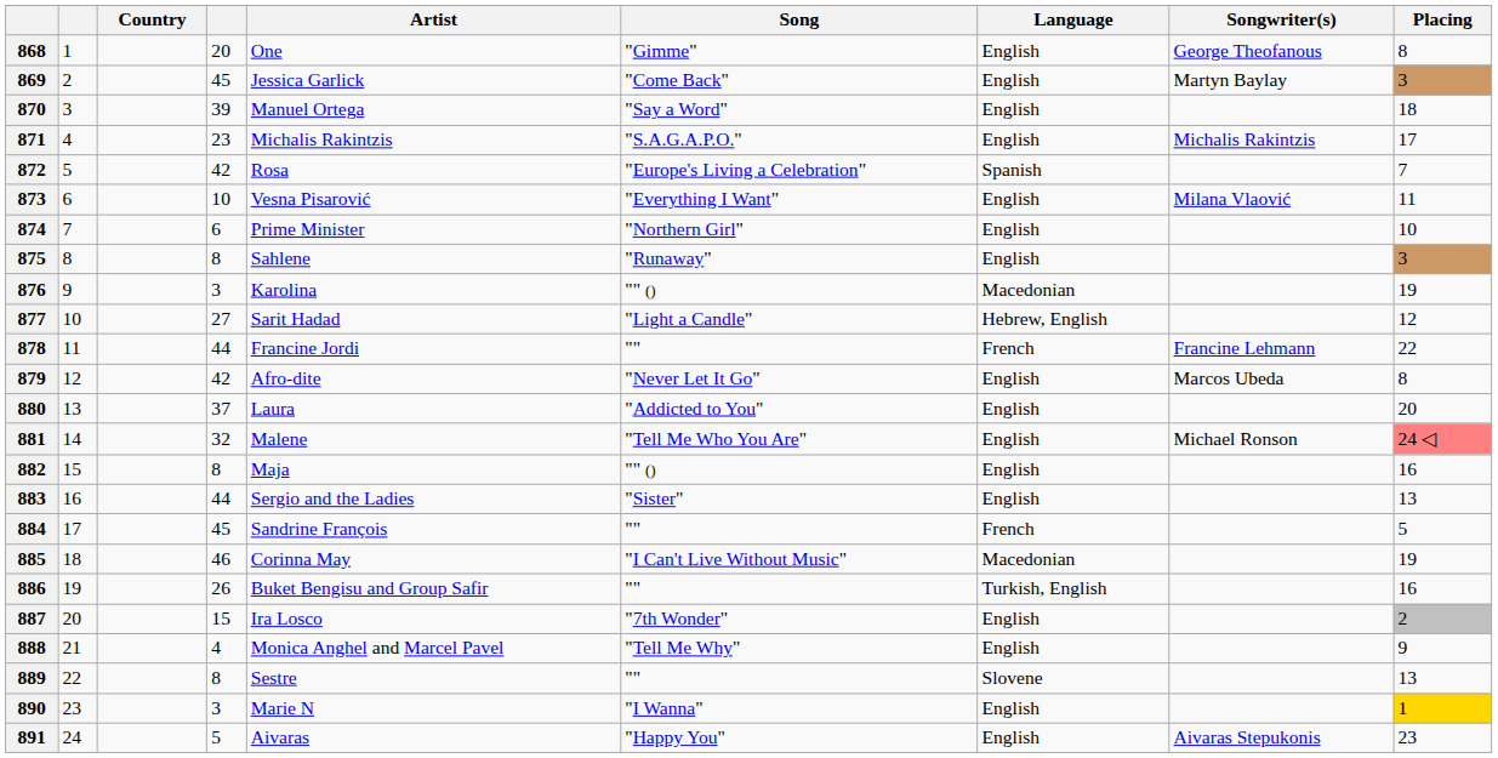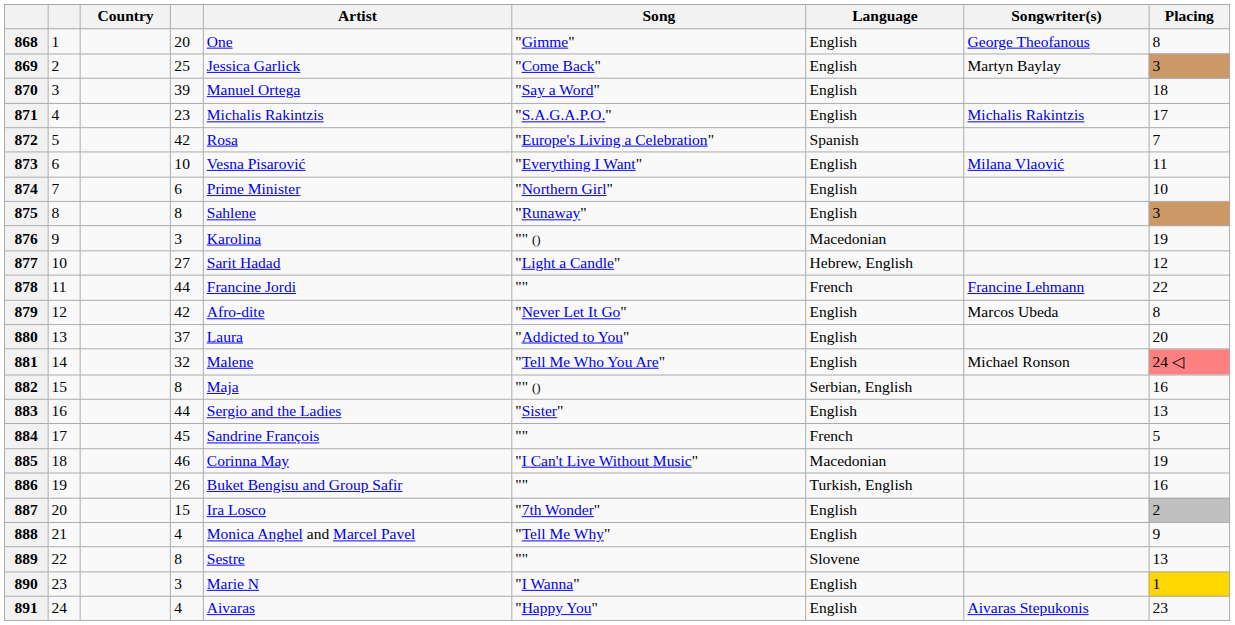 <table class="wikitable plainrowheaders" style="width:100%">
 <tr>
 </tr>
 <tr>
 <th scope="col"></th>
 <th scope="col"></th>
 <th scope="col">Country</th>
 <th scope="col"></th>
 <th scope="col">Artist</th>
 <th scope="col">Song</th>
 <th scope="col">Language</th>
 <th scope="col">Songwriter(s)</th>
 <th scope="col">Placing</th>
 </tr>
 <tr>
 <th scope="row">868</th>
 <td>1</td>
 <td></td>
 <td>20</td>
 <td><a href='#'>One</a></td>
 <td>"<a href='#'>Gimme</a>"</td>
 <td>English</td>
 <td><a href='#'>George Theofanous</a></td>
 <td>8</td>
 </tr>
 <tr>
 <th scope="row">869</th>
 <td>2</td>
 <td></td>
-<td>45</td>
+<td>25</td>
 <td><a href='#'>Jessica Garlick</a></td>
 <td>"<a href='#'>Come Back</a>"</td>
 <td>English</td>
 <td>Martyn Baylay</td>
 <td bgcolor="#C96">3</td>
 </tr>
 <tr>
 <th scope="row">870</th>
 <td>3</td>
 <td></td>
 <td>39</td>
 <td><a href='#'>Manuel Ortega</a></td>
 <td>"<a href='#'>Say a Word</a>"</td>
 <td>English</td>
 <td></td>
 <td>18</td>
 </tr>
 <tr>
 <th scope="row">871</th>
 <td>4</td>
 <td></td>
 <td>23</td>
 <td><a href='#'>Michalis Rakintzis</a></td>
 <td>"<a href='#'>S.A.G.A.P.O.</a>"</td>
 <td>English</td>
 <td><a href='#'>Michalis Rakintzis</a></td>
 <td>17</td>
 </tr>
 <tr>
 <th scope="row">872</th>
 <td>5</td>
 <td></td>
 <td>42</td>
 <td><a href='#'>Rosa</a></td>
 <td>"<a href='#'>Europe's Living a Celebration</a>"</td>
 <td>Spanish</td>
 <td></td>
 <td>7</td>
 </tr>
 <tr>
 <th scope="row">873</th>
 <td>6</td>
 <td></td>
 <td>10</td>
 <td><a href='#'>Vesna Pisarović</a></td>
 <td>"<a href='#'>Everything I Want</a>"</td>
 <td>English</td>
 <td><a href='#'>Milana Vlaović</a></td>
 <td>11</td>
 </tr>
 <tr>
 <th scope="row">874</th>
 <td>7</td>
 <td></td>
 <td>6</td>
 <td><a href='#'>Prime Minister</a></td>
 <td>"<a href='#'>Northern Girl</a>"</td>
 <td>English</td>
 <td></td>
 <td>10</td>
 </tr>
 <tr>
 <th scope="row">875</th>
 <td>8</td>
 <td></td>
 <td>8</td>
 <td><a href='#'>Sahlene</a></td>
 <td>"<a href='#'>Runaway</a>"</td>
 <td>English</td>
 <td></td>
 <td bgcolor="#C96">3</td>
 </tr>
 <tr>
 <th scope="row">876</th>
 <td>9</td>
 <td></td>
 <td>3</td>
 <td><a href='#'>Karolina</a></td>
 <td>"" <small>()</small></td>
 <td>Macedonian</td>
 <td></td>
 <td>19</td>
 </tr>
 <tr>
 <th scope="row">877</th>
 <td>10</td>
 <td></td>
 <td>27</td>
 <td><a href='#'>Sarit Hadad</a></td>
 <td>"<a href='#'>Light a Candle</a>"</td>
 <td>Hebrew, English</td>
 <td></td>
 <td>12</td>
 </tr>
 <tr>
 <th scope="row">878</th>
 <td>11</td>
 <td></td>
 <td>44</td>
 <td><a href='#'>Francine Jordi</a></td>
 <td>""</td>
 <td>French</td>
 <td><a href='#'>Francine Lehmann</a></td>
 <td>22</td>
 </tr>
 <tr>
 <th scope="row">879</th>
 <td>12</td>
 <td></td>
 <td>42</td>
 <td><a href='#'>Afro-dite</a></td>
 <td>"<a href='#'>Never Let It Go</a>"</td>
 <td>English</td>
 <td>Marcos Ubeda</td>
 <td>8</td>
 </tr>
 <tr>
 <th scope="row">880</th>
 <td>13</td>
 <td></td>
 <td>37</td>
 <td><a href='#'>Laura</a></td>
 <td>"<a href='#'>Addicted to You</a>"</td>
 <td>English</td>
 <td></td>
 <td>20</td>
 </tr>
 <tr>
 <th scope="row">881</th>
 <td>14</td>
 <td></td>
 <td>32</td>
 <td><a href='#'>Malene</a></td>
 <td>"<a href='#'>Tell Me Who You Are</a>"</td>
 <td>English</td>
 <td>Michael Ronson</td>
 <td bgcolor="#FE8080">24 ◁</td>
 </tr>
 <tr>
 <th scope="row">882</th>
 <td>15</td>
 <td></td>
 <td>8</td>
 <td><a href='#'>Maja</a></td>
 <td>"" <small>()</small></td>
-<td>English</td>
+<td>Serbian, English</td>
 <td></td>
 <td>16</td>
 </tr>
 <tr>
 <th scope="row">883</th>
 <td>16</td>
 <td></td>
 <td>44</td>
 <td><a href='#'>Sergio and the Ladies</a></td>
 <td>"<a href='#'>Sister</a>"</td>
 <td>English</td>
 <td></td>
 <td>13</td>
 </tr>
 <tr>
 <th scope="row">884</th>
 <td>17</td>
 <td></td>
 <td>45</td>
 <td><a href='#'>Sandrine François</a></td>
 <td>""</td>
 <td>French</td>
 <td></td>
 <td>5</td>
 </tr>
 <tr>
 <th scope="row">885</th>
 <td>18</td>
 <td></td>
 <td>46</td>
 <td><a href='#'>Corinna May</a></td>
 <td>"<a href='#'>I Can't Live Without Music</a>"</td>
 <td>Macedonian</td>
 <td></td>
 <td>19</td>
 </tr>
 <tr>
 <th scope="row">886</th>
 <td>19</td>
 <td></td>
 <td>26</td>
 <td><a href='#'>Buket Bengisu and Group Safir</a></td>
 <td>""</td>
 <td>Turkish, English</td>
 <td></td>
 <td>16</td>
 </tr>
 <tr>
 <th scope="row">887</th>
 <td>20</td>
 <td></td>
 <td>15</td>
 <td><a href='#'>Ira Losco</a></td>
 <td>"<a href='#'>7th Wonder</a>"</td>
 <td>English</td>
 <td></td>
 <td bgcolor="silver">2</td>
 </tr>
 <tr>
 <th scope="row">888</th>
 <td>21</td>
 <td></td>
 <td>4</td>
 <td><a href='#'>Monica Anghel</a> and <a href='#'>Marcel Pavel</a></td>
 <td>"<a href='#'>Tell Me Why</a>"</td>
 <td>English</td>
 <td></td>
 <td>9</td>
 </tr>
 <tr>
 <th scope="row">889</th>
 <td>22</td>
 <td></td>
 <td>8</td>
 <td><a href='#'>Sestre</a></td>
 <td>""</td>
 <td>Slovene</td>
 <td></td>
 <td>13</td>
 </tr>
 <tr>
 <th scope="row">890</th>
 <td>23</td>
 <td></td>
 <td>3</td>
 <td><a href='#'>Marie N</a></td>
 <td>"<a href='#'>I Wanna</a>"</td>
 <td>English</td>
 <td></td>
 <td bgcolor="gold">1</td>
 </tr>
 <tr>
 <th scope="row">891</th>
 <td>24</td>
 <td></td>
-<td>5</td>
+<td>4</td>
 <td><a href='#'>Aivaras</a></td>
 <td>"<a href='#'>Happy You</a>"</td>
 <td>English</td>
 <td><a href='#'>Aivaras Stepukonis</a></td>
 <td>23</td>
 </tr>
 </table>
